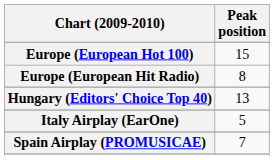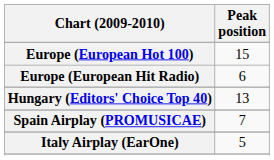 <table class="wikitable sortable plainrowheaders" style="text-align:center">
 <tr>
 <th scope="col">Chart (2009-2010)</th>
 <th scope="col">Peak<br>position</th>
 </tr>
 <tr>
 </tr>
 <tr>
 </tr>
 <tr>
 </tr>
 <tr>
 </tr>
 <tr>
 </tr>
 <tr>
 </tr>
 <tr>
 <th scope="row">Europe (<a href='#'>European Hot 100</a>)</th>
 <td style="text-align:center;">15</td>
 </tr>
 <tr>
 <th scope="row">Europe (European Hit Radio)</th>
-<td align="center">8</td>
+<td align="center">6</td>
 </tr>
 <tr>
 </tr>
 <tr>
 <th scope="row">Hungary (<a href='#'>Editors' Choice Top 40</a>)</th>
 <td>13</td>
+</tr>
+<tr>
+</tr>
+<tr>
+<th scope="row">Spain Airplay (<a href='#'>PROMUSICAE</a>)</th>
+<td style="text-align:center;">7</td>
+</tr>
+<tr>
 </tr>
 <tr>
 </tr>
 <tr>
 <th scope="row">Italy Airplay (EarOne)</th>
 <td>5</td>
 </tr>
 <tr>
 </tr>
 <tr>
 </tr>
 <tr>
-<th scope="row">Spain Airplay (<a href='#'>PROMUSICAE</a>)</th>
-<td style="text-align:center;">7</td>
-</tr>
-<tr>
-</tr>
-<tr>
-</tr>
-<tr>
 </tr>
 </table>
